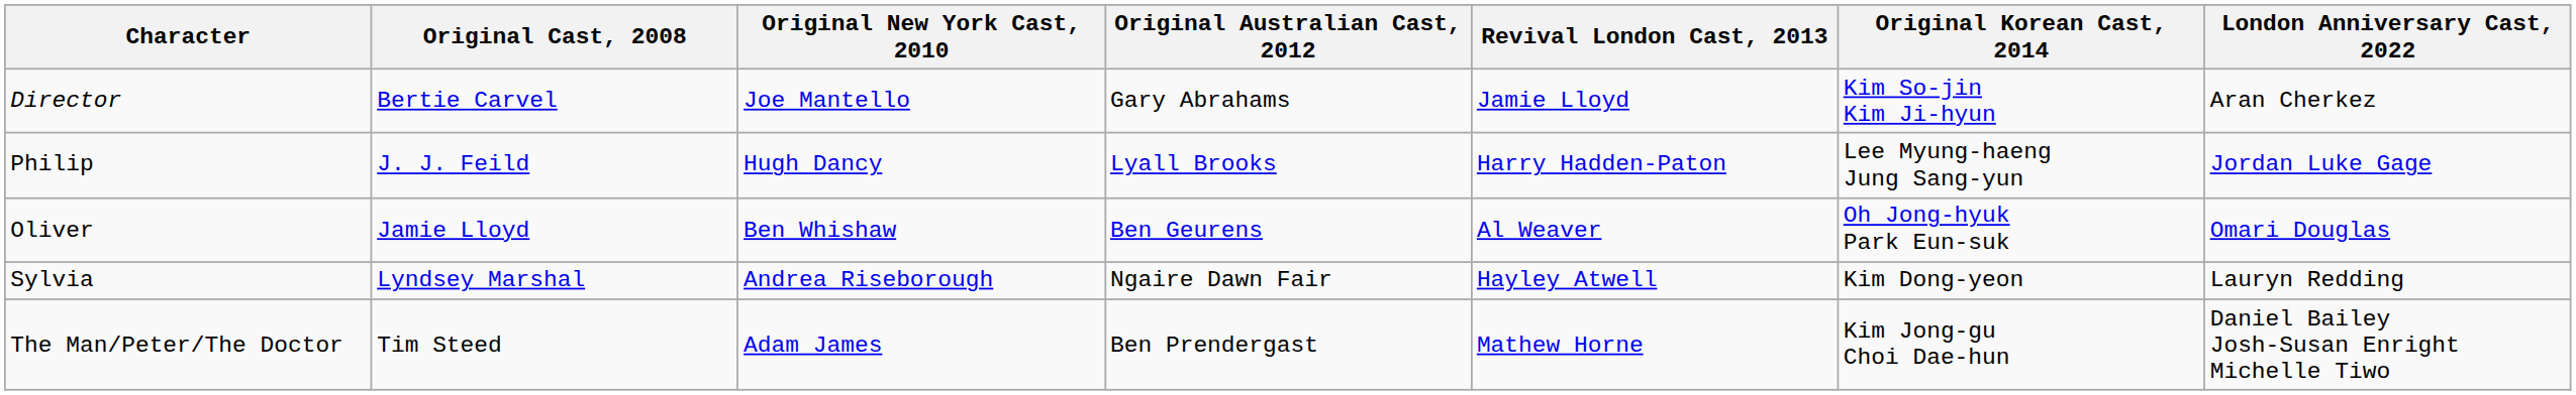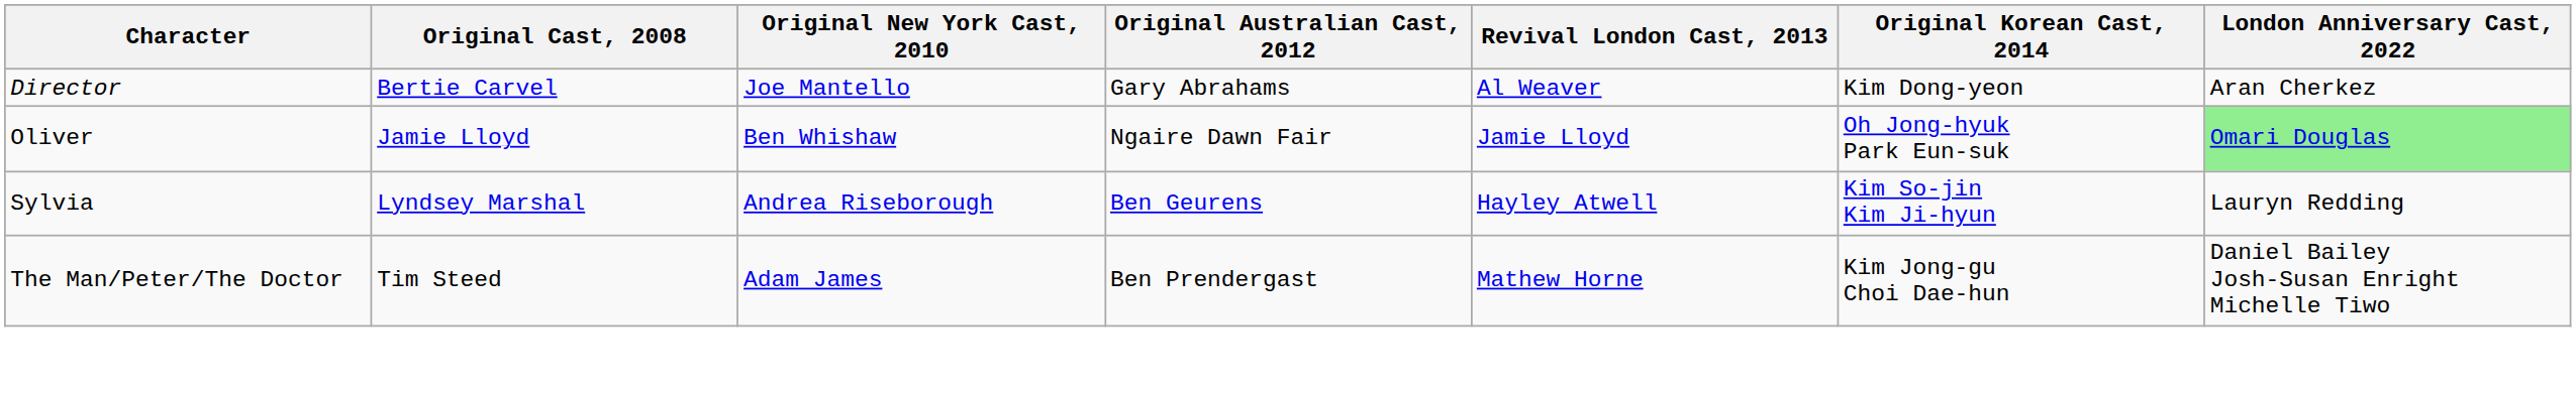 <table class="wikitable">
 <tr>
 <th scope="col" width="200">Character</th>
 <th scope="col" width="200">Original Cast, 2008</th>
 <th scope="col" width="200">Original New York Cast, 2010</th>
 <th scope="col" width="200">Original Australian Cast, 2012</th>
 <th scope="col" width="200">Revival London Cast, 2013</th>
 <th scope="col" width="200">Original Korean Cast, 2014</th>
 <th scope="col" width="200">London Anniversary Cast, 2022</th>
 </tr>
 <tr>
 <td><em>Director</em></td>
 <td><a href='#'>Bertie Carvel</a></td>
 <td><a href='#'>Joe Mantello</a></td>
 <td>Gary Abrahams</td>
-<td><a href='#'>Jamie Lloyd</a></td>
-<td><a href='#'>Kim So-jin</a> <br> <a href='#'>Kim Ji-hyun</a></td>
+<td><a href='#'>Al Weaver</a></td>
+<td>Kim Dong-yeon</td>
 <td>Aran Cherkez</td>
-</tr>
-<tr>
-<td>Philip</td>
-<td><a href='#'>J. J. Feild</a></td>
-<td><a href='#'>Hugh Dancy</a></td>
-<td><a href='#'>Lyall Brooks</a></td>
-<td><a href='#'>Harry Hadden-Paton</a></td>
-<td>Lee Myung-haeng <br> Jung Sang-yun</td>
-<td><a href='#'>Jordan Luke Gage</a></td>
 </tr>
 <tr>
 <td>Oliver</td>
 <td><a href='#'>Jamie Lloyd</a></td>
 <td><a href='#'>Ben Whishaw</a></td>
-<td><a href='#'>Ben Geurens</a></td>
-<td><a href='#'>Al Weaver</a></td>
+<td>Ngaire Dawn Fair</td>
+<td><a href='#'>Jamie Lloyd</a></td>
 <td><a href='#'>Oh Jong-hyuk</a> <br> Park Eun-suk</td>
-<td><a href='#'>Omari Douglas</a></td>
+<td style="background: lightgreen;"><a href='#'>Omari Douglas</a></td>
 </tr>
 <tr>
 <td>Sylvia</td>
 <td><a href='#'>Lyndsey Marshal</a></td>
 <td><a href='#'>Andrea Riseborough</a></td>
-<td>Ngaire Dawn Fair</td>
+<td><a href='#'>Ben Geurens</a></td>
 <td><a href='#'>Hayley Atwell</a></td>
-<td>Kim Dong-yeon</td>
+<td><a href='#'>Kim So-jin</a> <br> <a href='#'>Kim Ji-hyun</a></td>
 <td>Lauryn Redding</td>
 </tr>
 <tr>
 <td>The Man/Peter/The Doctor</td>
 <td>Tim Steed</td>
 <td><a href='#'>Adam James</a></td>
 <td>Ben Prendergast</td>
 <td><a href='#'>Mathew Horne</a></td>
 <td>Kim Jong-gu <br> Choi Dae-hun</td>
 <td>Daniel Bailey <br> Josh-Susan Enright <br> Michelle Tiwo</td>
 </tr>
 </table>
